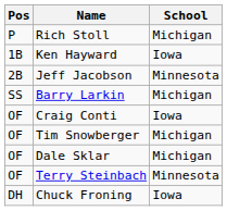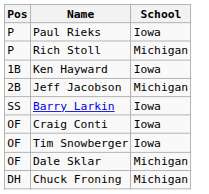 <table class=wikitable>
 <tr>
 <th>Pos</th>
 <th>Name</th>
 <th>School</th>
+</tr>
+<tr>
+<td>P</td>
+<td>Paul Rieks</td>
+<td>Iowa</td>
 </tr>
 <tr>
 <td>P</td>
 <td>Rich Stoll</td>
 <td>Michigan</td>
 </tr>
 <tr>
 <td>1B</td>
 <td>Ken Hayward</td>
 <td>Iowa</td>
 </tr>
 <tr>
 <td>2B</td>
 <td>Jeff Jacobson</td>
-<td>Minnesota</td>
+<td>Michigan</td>
 </tr>
 <tr>
 <td>SS</td>
 <td><a href='#'>Barry Larkin</a></td>
-<td>Michigan</td>
+<td>Iowa</td>
 </tr>
 <tr>
 <td>OF</td>
 <td>Craig Conti</td>
 <td>Iowa</td>
 </tr>
 <tr>
 <td>OF</td>
 <td>Tim Snowberger</td>
-<td>Michigan</td>
+<td>Iowa</td>
 </tr>
 <tr>
 <td>OF</td>
 <td>Dale Sklar</td>
 <td>Michigan</td>
 </tr>
 <tr>
-<td>OF</td>
-<td><a href='#'>Terry Steinbach</a></td>
-<td>Minnesota</td>
-</tr>
-<tr>
 <td>DH</td>
 <td>Chuck Froning</td>
-<td>Iowa</td>
+<td>Michigan</td>
 </tr>
 </table>
